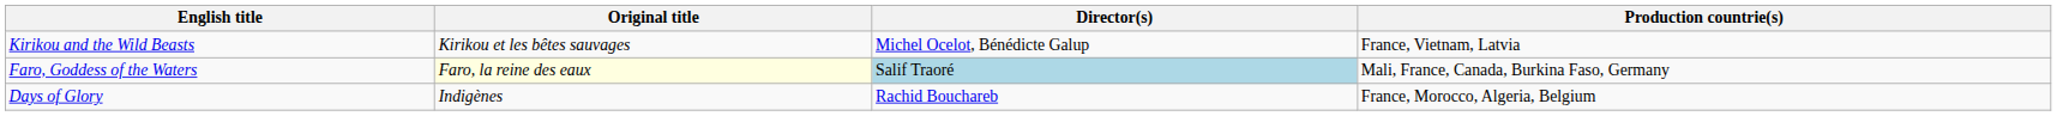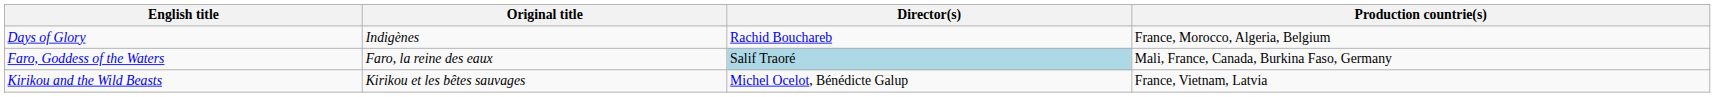 <table class="sortable wikitable" style="width:100%; margin-bottom:4px">
 <tr>
 <th>English title</th>
 <th>Original title</th>
 <th>Director(s)</th>
 <th>Production countrie(s)</th>
 </tr>
 <tr>
+<td><em><a href='#'>Days of Glory</a></em></td>
+<td><em>Indigènes</em></td>
+<td><a href='#'>Rachid Bouchareb</a></td>
+<td>France, Morocco, Algeria, Belgium</td>
+</tr>
+<tr>
+<td><em><a href='#'>Faro, Goddess of the Waters</a></em></td>
+<td><em>Faro, la reine des eaux</em></td>
+<td style="background: lightblue;">Salif Traoré</td>
+<td>Mali, France, Canada, Burkina Faso, Germany</td>
+</tr>
+<tr>
 <td><em><a href='#'>Kirikou and the Wild Beasts</a></em></td>
 <td><em>Kirikou et les bêtes sauvages</em></td>
 <td><a href='#'>Michel Ocelot</a>, Bénédicte Galup</td>
 <td>France, Vietnam, Latvia</td>
 </tr>
-<tr>
-<td><em><a href='#'>Faro, Goddess of the Waters</a></em></td>
-<td style="background: lightyellow;"><em>Faro, la reine des eaux</em></td>
-<td style="background: lightblue;">Salif Traoré</td>
-<td>Mali, France, Canada, Burkina Faso, Germany</td>
-</tr>
-<tr>
-<td><em><a href='#'>Days of Glory</a></em></td>
-<td><em>Indigènes</em></td>
-<td><a href='#'>Rachid Bouchareb</a></td>
-<td>France, Morocco, Algeria, Belgium</td>
-</tr>
 </table>
